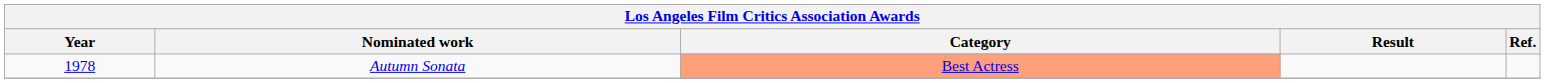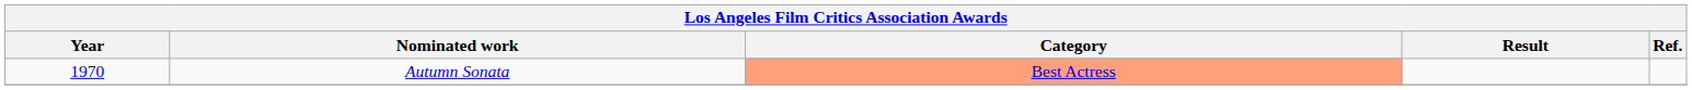 <table width="100%" class="wikitable">
 <tr>
 <th colspan="5" align="center"><a href='#'>Los Angeles Film Critics Association Awards</a></th>
 </tr>
 <tr>
 <th width="10%">Year</th>
 <th width="35%">Nominated work</th>
 <th width="40%">Category</th>
 <th width="15%">Result</th>
 <th>Ref.</th>
 </tr>
 <tr>
-<td style="text-align:center;"><a href='#'>1978</a></td>
+<td style="text-align:center;"><a href='#'>1970</a></td>
 <td style="text-align:center;"><em><a href='#'>Autumn Sonata</a></em></td>
 <td style="background: lightsalmon; text-align:center;"><a href='#'>Best Actress</a></td>
 <td></td>
 <td style="text-align:center"></td>
 </tr>
 <tr>
 </tr>
 </table>
